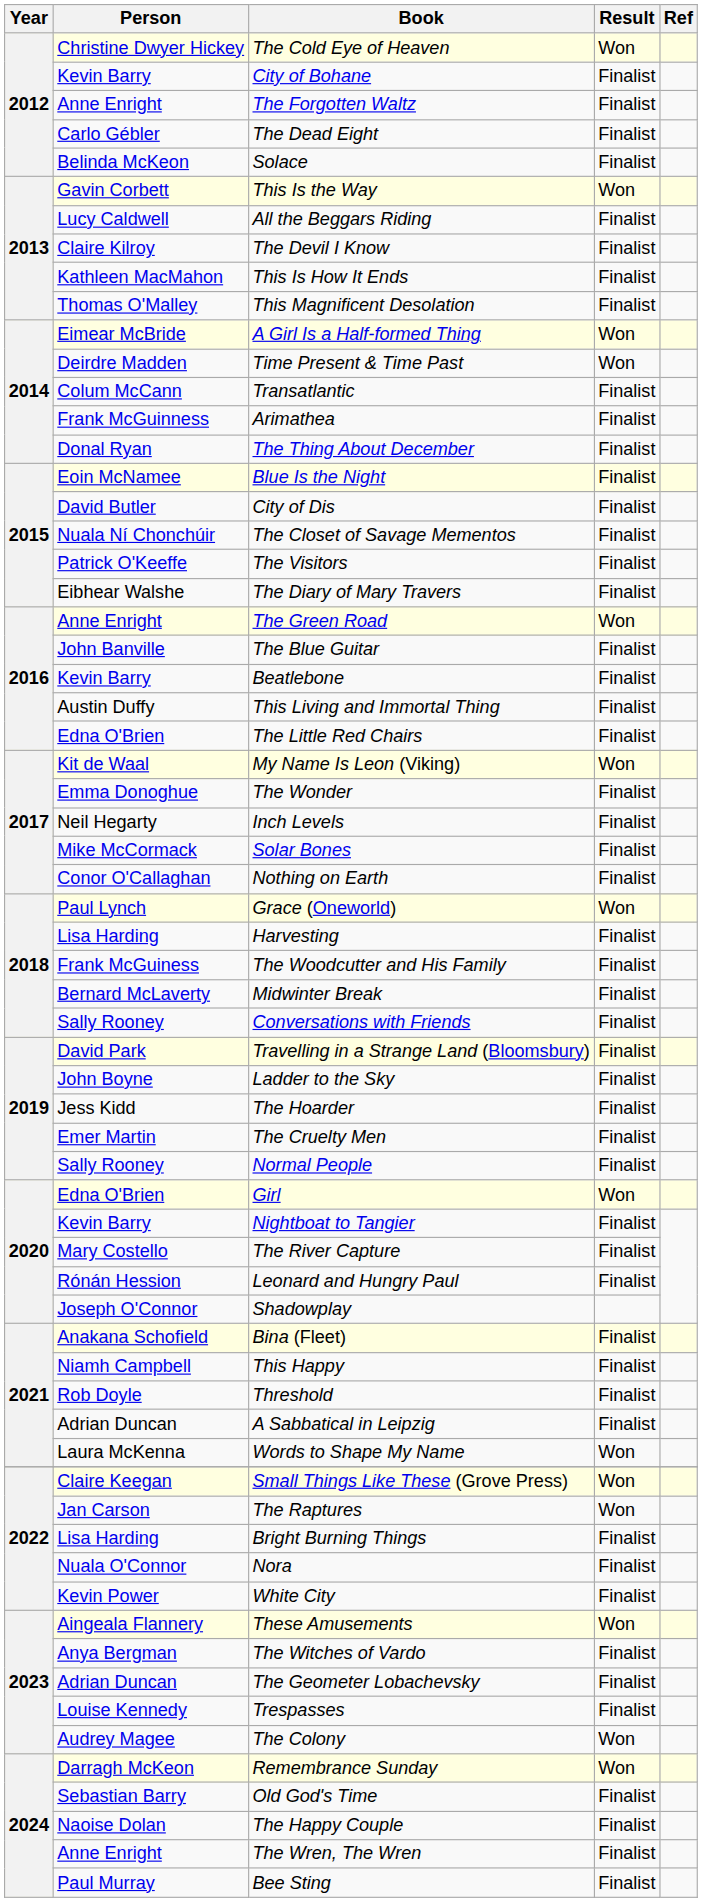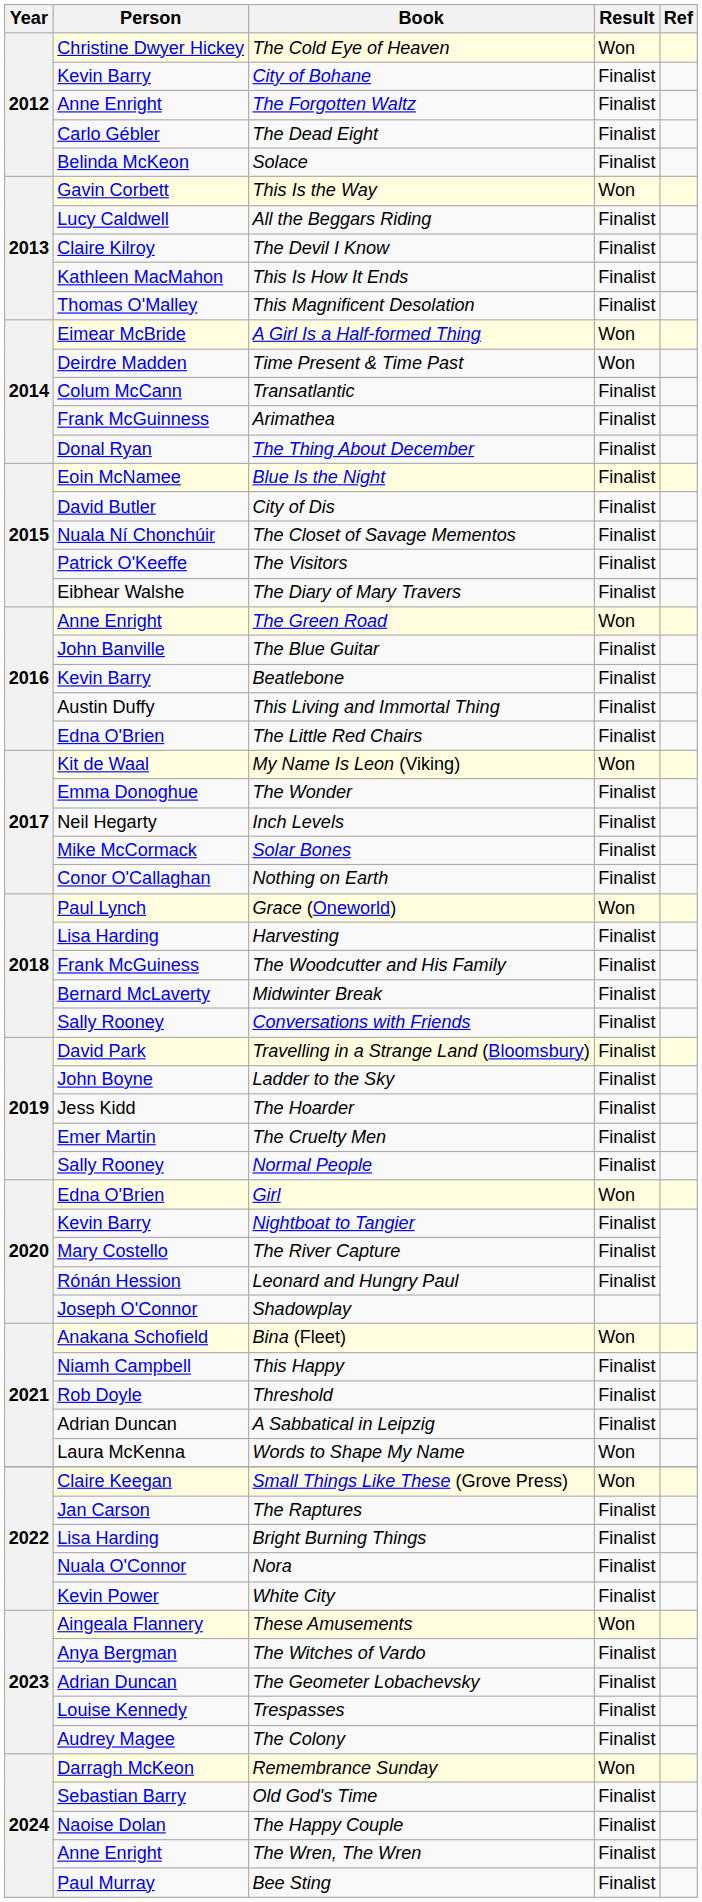 <table class="wikitable sortable">
 <tr>
 <th>Year</th>
 <th>Person</th>
 <th>Book</th>
 <th>Result</th>
 <th>Ref</th>
 </tr>
 <tr style="background: lightyellow">
 <th rowspan="5">2012</th>
 <td> <a href='#'>Christine Dwyer Hickey</a></td>
 <td><em>The Cold Eye of Heaven</em></td>
 <td>Won</td>
 <td></td>
 </tr>
 <tr>
 <td><a href='#'>Kevin Barry</a></td>
 <td><em><a href='#'>City of Bohane</a></em></td>
 <td>Finalist</td>
 <td></td>
 </tr>
 <tr>
 <td><a href='#'>Anne Enright</a></td>
 <td><em><a href='#'>The Forgotten Waltz</a></em></td>
 <td>Finalist</td>
 <td></td>
 </tr>
 <tr>
 <td><a href='#'>Carlo Gébler</a></td>
 <td><em>The Dead Eight</em></td>
 <td>Finalist</td>
 <td></td>
 </tr>
 <tr>
 <td><a href='#'>Belinda McKeon</a></td>
 <td><em>Solace</em></td>
 <td>Finalist</td>
 <td></td>
 </tr>
 <tr style="background: lightyellow">
 <th rowspan="5">2013</th>
 <td> <a href='#'>Gavin Corbett</a></td>
 <td><em>This Is the Way</em></td>
 <td>Won</td>
 <td></td>
 </tr>
 <tr>
 <td><a href='#'>Lucy Caldwell</a></td>
 <td><em>All the Beggars Riding</em></td>
 <td>Finalist</td>
 <td></td>
 </tr>
 <tr>
 <td><a href='#'>Claire Kilroy</a></td>
 <td><em>The Devil I Know</em></td>
 <td>Finalist</td>
 <td></td>
 </tr>
 <tr>
 <td><a href='#'>Kathleen MacMahon</a></td>
 <td><em>This Is How It Ends</em></td>
 <td>Finalist</td>
 <td></td>
 </tr>
 <tr>
 <td><a href='#'>Thomas O'Malley</a></td>
 <td><em>This Magnificent Desolation</em></td>
 <td>Finalist</td>
 <td></td>
 </tr>
 <tr style="background: lightyellow">
 <th rowspan="5">2014</th>
 <td> <a href='#'>Eimear McBride</a></td>
 <td><em><a href='#'>A Girl Is a Half-formed Thing</a></em></td>
 <td>Won</td>
 <td></td>
 </tr>
 <tr>
 <td><a href='#'>Deirdre Madden</a></td>
 <td><em>Time Present & Time Past</em></td>
 <td>Won</td>
 <td></td>
 </tr>
 <tr>
 <td><a href='#'>Colum McCann</a></td>
 <td><em>Transatlantic</em></td>
 <td>Finalist</td>
 <td></td>
 </tr>
 <tr>
 <td><a href='#'>Frank McGuinness</a></td>
 <td><em>Arimathea</em></td>
 <td>Finalist</td>
 <td></td>
 </tr>
 <tr>
 <td><a href='#'>Donal Ryan</a></td>
 <td><em><a href='#'>The Thing About December</a></em></td>
 <td>Finalist</td>
 <td></td>
 </tr>
 <tr style="background: lightyellow">
 <th rowspan="5">2015</th>
 <td> <a href='#'>Eoin McNamee</a></td>
 <td><em><a href='#'>Blue Is the Night</a></em></td>
 <td>Finalist</td>
 <td></td>
 </tr>
 <tr>
 <td><a href='#'>David Butler</a></td>
 <td><em>City of Dis</em></td>
 <td>Finalist</td>
 <td></td>
 </tr>
 <tr>
 <td><a href='#'>Nuala Ní Chonchúir</a></td>
 <td><em>The Closet of Savage Mementos</em></td>
 <td>Finalist</td>
 <td></td>
 </tr>
 <tr>
 <td><a href='#'>Patrick O'Keeffe</a></td>
 <td><em>The Visitors</em></td>
 <td>Finalist</td>
 <td></td>
 </tr>
 <tr>
 <td>Eibhear Walshe</td>
 <td><em>The Diary of Mary Travers</em></td>
 <td>Finalist</td>
 <td></td>
 </tr>
 <tr style="background: lightyellow">
 <th rowspan="5">2016</th>
 <td> <a href='#'>Anne Enright</a></td>
 <td><em><a href='#'>The Green Road</a></em></td>
 <td>Won</td>
 <td></td>
 </tr>
 <tr>
 <td><a href='#'>John Banville</a></td>
 <td><em>The Blue Guitar</em></td>
 <td>Finalist</td>
 <td></td>
 </tr>
 <tr>
 <td><a href='#'>Kevin Barry</a></td>
 <td><em>Beatlebone</em></td>
 <td>Finalist</td>
 <td></td>
 </tr>
 <tr>
 <td>Austin Duffy</td>
 <td><em>This Living and Immortal Thing</em></td>
 <td>Finalist</td>
 <td></td>
 </tr>
 <tr>
 <td><a href='#'>Edna O'Brien</a></td>
 <td><em>The Little Red Chairs</em></td>
 <td>Finalist</td>
 <td></td>
 </tr>
 <tr style="background: lightyellow">
 <th rowspan="5">2017</th>
 <td> <a href='#'>Kit de Waal</a></td>
 <td><em>My Name Is Leon</em> (Viking)</td>
 <td>Won</td>
 <td></td>
 </tr>
 <tr>
 <td><a href='#'>Emma Donoghue</a></td>
 <td><em>The Wonder</em></td>
 <td>Finalist</td>
 <td></td>
 </tr>
 <tr>
 <td>Neil Hegarty</td>
 <td><em>Inch Levels</em></td>
 <td>Finalist</td>
 <td></td>
 </tr>
 <tr>
 <td><a href='#'>Mike McCormack</a></td>
 <td><em><a href='#'>Solar Bones</a></em></td>
 <td>Finalist</td>
 <td></td>
 </tr>
 <tr>
 <td><a href='#'>Conor O'Callaghan</a></td>
 <td><em>Nothing on Earth</em></td>
 <td>Finalist</td>
 <td></td>
 </tr>
 <tr style="background: lightyellow">
 <th rowspan="5">2018</th>
 <td> <a href='#'>Paul Lynch</a></td>
 <td><em>Grace</em> (<a href='#'>Oneworld</a>)</td>
 <td>Won</td>
 <td></td>
 </tr>
 <tr>
 <td><a href='#'>Lisa Harding</a></td>
 <td><em>Harvesting</em></td>
 <td>Finalist</td>
 <td></td>
 </tr>
 <tr>
 <td><a href='#'>Frank McGuiness</a></td>
 <td><em>The Woodcutter and His Family</em></td>
 <td>Finalist</td>
 <td></td>
 </tr>
 <tr>
 <td><a href='#'>Bernard McLaverty</a></td>
 <td><em>Midwinter Break</em></td>
 <td>Finalist</td>
 <td></td>
 </tr>
 <tr>
 <td><a href='#'>Sally Rooney</a></td>
 <td><em><a href='#'>Conversations with Friends</a></em></td>
 <td>Finalist</td>
 <td></td>
 </tr>
 <tr style="background: lightyellow">
 <th rowspan="5">2019</th>
 <td> <a href='#'>David Park</a></td>
 <td><em>Travelling in a Strange Land</em> (<a href='#'>Bloomsbury</a>)</td>
 <td>Finalist</td>
 <td></td>
 </tr>
 <tr>
 <td><a href='#'>John Boyne</a></td>
 <td><em>Ladder to the Sky</em></td>
 <td>Finalist</td>
 <td></td>
 </tr>
 <tr>
 <td>Jess Kidd</td>
 <td><em>The Hoarder</em></td>
 <td>Finalist</td>
 <td></td>
 </tr>
 <tr>
 <td><a href='#'>Emer Martin</a></td>
 <td><em>The Cruelty Men</em></td>
 <td>Finalist</td>
 <td></td>
 </tr>
 <tr>
 <td><a href='#'>Sally Rooney</a></td>
 <td><em><a href='#'>Normal People</a></em></td>
 <td>Finalist</td>
 <td></td>
 </tr>
 <tr style="background: lightyellow">
 <th rowspan="5">2020</th>
 <td> <a href='#'>Edna O'Brien</a></td>
 <td><em><a href='#'>Girl</a></em></td>
 <td>Won</td>
 <td></td>
 </tr>
 <tr>
 <td><a href='#'>Kevin Barry</a></td>
 <td><em><a href='#'>Nightboat to Tangier</a></em></td>
 <td>Finalist</td>
 <td rowspan="4"></td>
 </tr>
 <tr>
 <td><a href='#'>Mary Costello</a></td>
 <td><em>The River Capture</em></td>
 <td>Finalist</td>
 </tr>
 <tr>
 <td><a href='#'>Rónán Hession</a></td>
 <td><em>Leonard and Hungry Paul</em></td>
 <td>Finalist</td>
 </tr>
 <tr>
 <td><a href='#'>Joseph O'Connor</a></td>
 <td><em>Shadowplay</em></td>
 <td Finalist></td>
 </tr>
 <tr style="background: lightyellow">
 <th rowspan="5">2021</th>
 <td> <a href='#'>Anakana Schofield</a></td>
 <td><em>Bina</em> (Fleet)</td>
-<td>Finalist</td>
+<td>Won</td>
 <td></td>
 </tr>
 <tr>
 <td><a href='#'>Niamh Campbell</a></td>
 <td><em>This Happy</em></td>
 <td>Finalist</td>
 <td></td>
 </tr>
 <tr>
 <td><a href='#'>Rob Doyle</a></td>
 <td><em>Threshold</em></td>
 <td>Finalist</td>
 <td></td>
 </tr>
 <tr>
 <td>Adrian Duncan</td>
 <td><em> A Sabbatical in Leipzig</em></td>
 <td>Finalist</td>
 <td></td>
 </tr>
 <tr>
 <td>Laura McKenna</td>
 <td><em> Words to Shape My Name </em></td>
 <td>Won</td>
 <td></td>
 </tr>
 <tr>
 </tr>
 <tr style="background: lightyellow">
 <th rowspan="5">2022</th>
 <td> <a href='#'>Claire Keegan</a></td>
 <td><em><a href='#'>Small Things Like These</a></em> (Grove Press)</td>
 <td>Won</td>
 <td></td>
 </tr>
 <tr>
 <td><a href='#'>Jan Carson</a></td>
 <td><em>The Raptures</em></td>
-<td>Won</td>
+<td>Finalist</td>
 <td></td>
 </tr>
 <tr>
 <td><a href='#'>Lisa Harding</a></td>
 <td><em>Bright Burning Things</em></td>
 <td>Finalist</td>
 <td></td>
 </tr>
 <tr>
 <td><a href='#'>Nuala O'Connor</a></td>
 <td><em>Nora</em></td>
 <td>Finalist</td>
 <td></td>
 </tr>
 <tr>
 <td><a href='#'>Kevin Power</a></td>
 <td><em>White City</em></td>
 <td>Finalist</td>
 <td></td>
 </tr>
 <tr style="background: lightyellow">
 <th rowspan="5">2023</th>
 <td> <a href='#'>Aingeala Flannery</a></td>
 <td><em>These Amusements</em></td>
 <td>Won</td>
 <td></td>
 </tr>
 <tr>
 <td><a href='#'>Anya Bergman</a></td>
 <td><em>The Witches of Vardo</em></td>
 <td>Finalist</td>
 <td></td>
 </tr>
 <tr>
 <td><a href='#'>Adrian Duncan</a></td>
 <td><em>The Geometer Lobachevsky</em></td>
 <td>Finalist</td>
 <td></td>
 </tr>
 <tr>
 <td><a href='#'>Louise Kennedy</a></td>
 <td><em>Trespasses</em></td>
 <td>Finalist</td>
 <td></td>
 </tr>
 <tr>
 <td><a href='#'>Audrey Magee</a></td>
 <td><em>The Colony</em></td>
-<td>Won</td>
+<td>Finalist</td>
 <td></td>
 </tr>
 <tr style="background: lightyellow">
 <th rowspan="5">2024</th>
 <td> <a href='#'>Darragh McKeon</a></td>
 <td><em>Remembrance Sunday</em></td>
 <td>Won</td>
 <td></td>
 </tr>
 <tr>
 <td><a href='#'>Sebastian Barry</a></td>
 <td><em>Old God's Time</em></td>
 <td>Finalist</td>
 <td></td>
 </tr>
 <tr>
 <td><a href='#'>Naoise Dolan</a></td>
 <td><em>The Happy Couple</em></td>
 <td>Finalist</td>
 <td></td>
 </tr>
 <tr>
 <td><a href='#'>Anne Enright</a></td>
 <td><em>The Wren, The Wren</em></td>
 <td>Finalist</td>
 <td></td>
 </tr>
 <tr>
 <td><a href='#'>Paul Murray</a></td>
 <td><em>Bee Sting</em></td>
 <td>Finalist</td>
 <td></td>
 </tr>
 </table>
